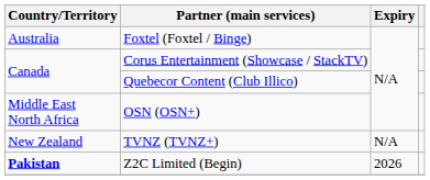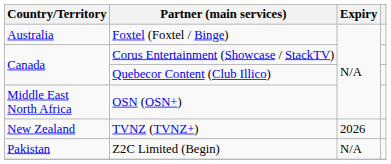 <table class="wikitable sortable plainrowheaders" id="local partners">
 <tr>
 <th scope="col">Country/Territory</th>
 <th scope="col">Partner (main services)</th>
 <th scope="col">Expiry</th>
 <th scope="col"></th>
 </tr>
 <tr>
 <td scope="row"><a href='#'>Australia</a></td>
 <td><a href='#'>Foxtel</a> (Foxtel / <a href='#'>Binge</a>)</td>
 <td rowspan="4">N/A</td>
 <td></td>
 </tr>
 <tr>
 <td rowspan="2" scope="row"><a href='#'>Canada</a></td>
 <td><a href='#'>Corus Entertainment</a> (<a href='#'>Showcase</a> / <a href='#'>StackTV</a>)</td>
 <td></td>
 </tr>
 <tr>
 <td><a href='#'>Quebecor Content</a> (<a href='#'>Club Illico</a>)</td>
 <td></td>
 </tr>
 <tr>
 <td scope="row"><a href='#'>Middle East<br>North Africa</a></td>
 <td><a href='#'>OSN</a> (<a href='#'>OSN+</a>)</td>
 <td></td>
 </tr>
 <tr>
 <td scope="row"><a href='#'>New Zealand</a></td>
 <td><a href='#'>TVNZ</a> (<a href='#'>TVNZ+</a>)</td>
-<td>N/A</td>
+<td>2026</td>
 <td></td>
 </tr>
 <tr>
-<td scope="row"><strong><a href='#'>Pakistan</a></strong></td>
+<td scope="row"><a href='#'>Pakistan</a></td>
 <td>Z2C Limited (Begin)</td>
-<td>2026</td>
+<td>N/A</td>
 <td></td>
 </tr>
 <tr>
 </tr>
 </table>
